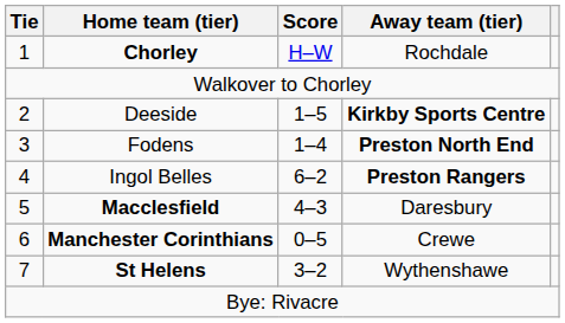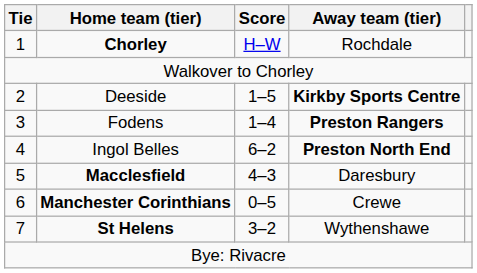 <table class="wikitable" style="text-align:center; font-size:85%">
 <tr>
 <th>Tie</th>
 <th>Home team (tier)</th>
 <th>Score</th>
 <th>Away team (tier)</th>
 <th></th>
 </tr>
 <tr>
 <td align="center">1</td>
 <td><strong>Chorley</strong></td>
 <td align="center"><a href='#'>H–W</a></td>
 <td>Rochdale</td>
 <td></td>
 </tr>
 <tr>
 <td colspan="5" align="center">Walkover to Chorley</td>
 </tr>
 <tr>
 <td align="center">2</td>
 <td>Deeside</td>
 <td align="center">1–5</td>
 <td><strong>Kirkby Sports Centre</strong></td>
 <td></td>
 </tr>
 <tr>
 <td align="center">3</td>
 <td>Fodens</td>
 <td align="center">1–4</td>
-<td><strong>Preston North End</strong></td>
+<td><strong>Preston Rangers</strong></td>
 <td></td>
 </tr>
 <tr>
 <td align="center">4</td>
 <td>Ingol Belles</td>
 <td align="center">6–2</td>
-<td><strong>Preston Rangers</strong></td>
+<td><strong>Preston North End</strong></td>
 <td></td>
 </tr>
 <tr>
 <td align="center">5</td>
 <td><strong>Macclesfield</strong></td>
 <td align="center">4–3</td>
 <td>Daresbury</td>
 <td></td>
 </tr>
 <tr>
 <td align="center">6</td>
 <td><strong>Manchester Corinthians</strong></td>
 <td align="center">0–5 </td>
 <td>Crewe</td>
 <td></td>
 </tr>
 <tr>
 <td align="center">7</td>
 <td><strong>St Helens</strong></td>
 <td align="center">3–2</td>
 <td>Wythenshawe</td>
 <td></td>
 </tr>
 <tr>
 <td colspan="5" align="center">Bye: Rivacre</td>
 </tr>
 </table>
